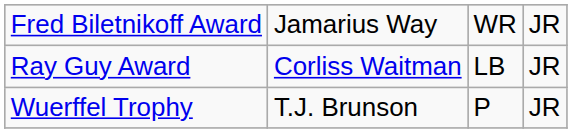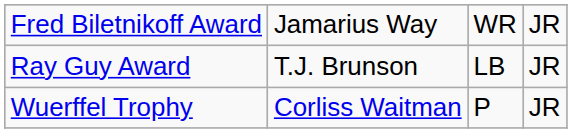 <table class="wikitable">
 <tr>
 <td><a href='#'>Fred Biletnikoff Award</a></td>
 <td>Jamarius Way</td>
 <td>WR</td>
 <td>JR</td>
 </tr>
 <tr>
 <td><a href='#'>Ray Guy Award</a></td>
-<td><a href='#'>Corliss Waitman</a></td>
+<td>T.J. Brunson</td>
 <td>LB</td>
 <td>JR</td>
 </tr>
 <tr>
 <td><a href='#'>Wuerffel Trophy</a></td>
-<td>T.J. Brunson</td>
+<td><a href='#'>Corliss Waitman</a></td>
 <td>P</td>
 <td>JR</td>
 </tr>
 </table>
